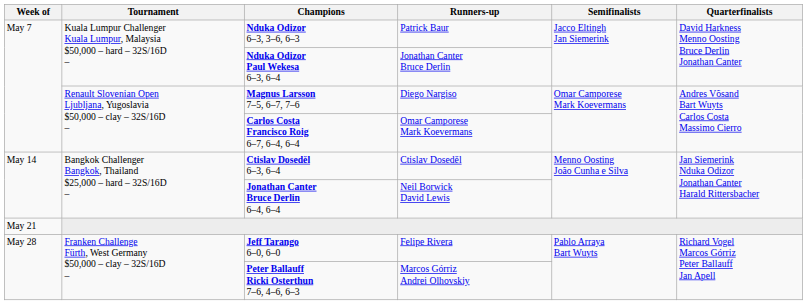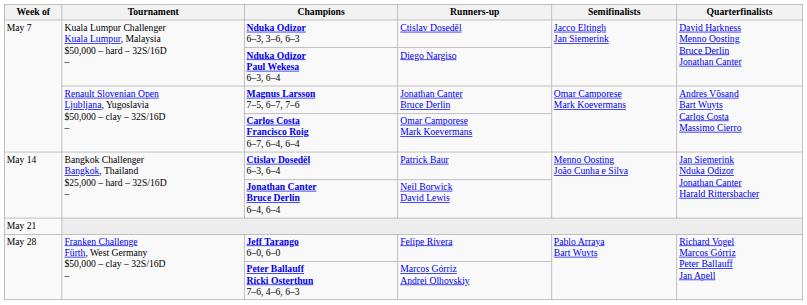 <table class="wikitable" style="font-size:85%;">
 <tr>
 <th width="75">Week of</th>
 <th width="250">Tournament</th>
 <th width="210">Champions</th>
 <th width="210">Runners-up</th>
 <th width="170">Semifinalists</th>
 <th width="170">Quarterfinalists</th>
 </tr>
 <tr valign="top">
 <td rowspan="4">May 7</td>
 <td rowspan="2">Kuala Lumpur Challenger<br> <a href='#'>Kuala Lumpur</a>, Malaysia<br>$50,000 – hard – 32S/16D<br>  – </td>
 <td> <strong><a href='#'>Nduka Odizor</a></strong> <br>6–3, 3–6, 6–3</td>
-<td> <a href='#'>Patrick Baur</a></td>
+<td> <a href='#'>Ctislav Doseděl</a></td>
 <td rowspan="2"> <a href='#'>Jacco Eltingh</a> <br>  <a href='#'>Jan Siemerink</a></td>
 <td rowspan="2"> <a href='#'>David Harkness</a> <br> <a href='#'>Menno Oosting</a> <br> <a href='#'>Bruce Derlin</a> <br>  <a href='#'>Jonathan Canter</a></td>
 </tr>
 <tr valign="top">
 <td> <strong><a href='#'>Nduka Odizor</a></strong> <br> <strong><a href='#'>Paul Wekesa</a></strong><br> 6–3, 6–4</td>
-<td> <a href='#'>Jonathan Canter</a> <br>  <a href='#'>Bruce Derlin</a></td>
+<td> <a href='#'>Diego Nargiso</a></td>
 </tr>
 <tr valign="top">
 <td rowspan="2"><a href='#'>Renault Slovenian Open</a><br> <a href='#'>Ljubljana</a>, Yugoslavia<br>$50,000 – clay – 32S/16D<br>  – </td>
 <td> <strong><a href='#'>Magnus Larsson</a></strong> <br>7–5, 6–7, 7–6</td>
-<td> <a href='#'>Diego Nargiso</a></td>
+<td> <a href='#'>Jonathan Canter</a> <br>  <a href='#'>Bruce Derlin</a></td>
 <td rowspan="2"> <a href='#'>Omar Camporese</a> <br>  <a href='#'>Mark Koevermans</a></td>
 <td rowspan="2"> <a href='#'>Andres Võsand</a> <br> <a href='#'>Bart Wuyts</a> <br> <a href='#'>Carlos Costa</a> <br>  <a href='#'>Massimo Cierro</a></td>
 </tr>
 <tr valign="top">
 <td> <strong><a href='#'>Carlos Costa</a></strong> <br> <strong><a href='#'>Francisco Roig</a></strong><br> 6–7, 6–4, 6–4</td>
 <td> <a href='#'>Omar Camporese</a> <br>  <a href='#'>Mark Koevermans</a></td>
 </tr>
 <tr valign="top">
 <td rowspan="2">May 14</td>
 <td rowspan="2">Bangkok Challenger<br> <a href='#'>Bangkok</a>, Thailand<br>$25,000 – hard – 32S/16D<br>  – </td>
 <td> <strong><a href='#'>Ctislav Doseděl</a></strong> <br>6–3, 6–4</td>
-<td> <a href='#'>Ctislav Doseděl</a></td>
+<td> <a href='#'>Patrick Baur</a></td>
 <td rowspan="2"> <a href='#'>Menno Oosting</a> <br>  <a href='#'>João Cunha e Silva</a></td>
 <td rowspan="2"> <a href='#'>Jan Siemerink</a> <br> <a href='#'>Nduka Odizor</a> <br> <a href='#'>Jonathan Canter</a> <br>  <a href='#'>Harald Rittersbacher</a></td>
 </tr>
 <tr valign="top">
 <td> <strong><a href='#'>Jonathan Canter</a></strong> <br> <strong><a href='#'>Bruce Derlin</a></strong><br> 6–4, 6–4</td>
 <td> <a href='#'>Neil Borwick</a> <br>  <a href='#'>David Lewis</a></td>
 </tr>
 <tr valign="top">
 <td rowspan="1">May 21</td>
 <td colspan="5" bgcolor="#ededed"></td>
 </tr>
 <tr valign="top">
 <td rowspan="2">May 28</td>
 <td rowspan="2"><a href='#'>Franken Challenge</a><br> <a href='#'>Fürth</a>, West Germany<br>$50,000 – clay – 32S/16D<br>  – </td>
 <td> <strong><a href='#'>Jeff Tarango</a></strong> <br>6–0, 6–0</td>
 <td> <a href='#'>Felipe Rivera</a></td>
 <td rowspan="2"> <a href='#'>Pablo Arraya</a> <br>  <a href='#'>Bart Wuyts</a></td>
 <td rowspan="2"> <a href='#'>Richard Vogel</a> <br> <a href='#'>Marcos Górriz</a> <br> <a href='#'>Peter Ballauff</a> <br>  <a href='#'>Jan Apell</a></td>
 </tr>
 <tr valign="top">
 <td> <strong><a href='#'>Peter Ballauff</a></strong> <br> <strong><a href='#'>Ricki Osterthun</a></strong><br> 7–6, 4–6, 6–3</td>
 <td> <a href='#'>Marcos Górriz</a> <br>  <a href='#'>Andrei Olhovskiy</a></td>
 </tr>
 </table>
